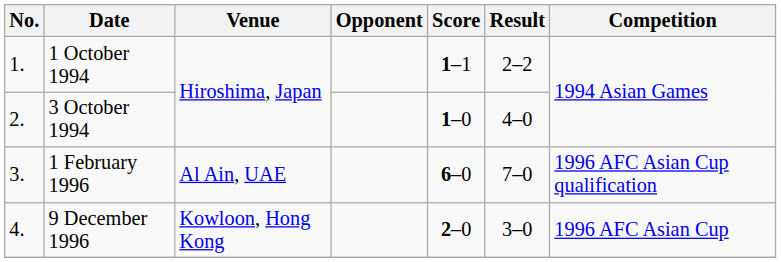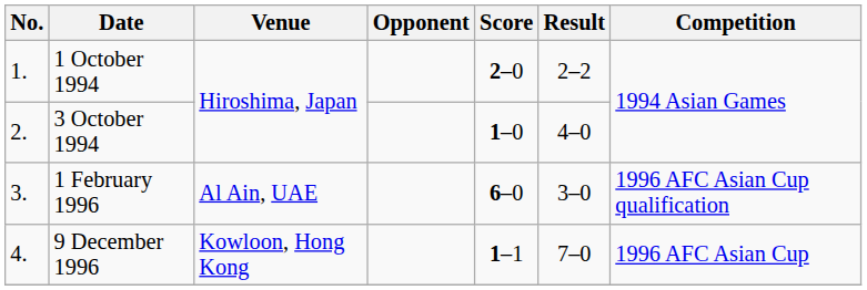 <table class="wikitable">
 <tr>
 <th>No.</th>
 <th>Date</th>
 <th>Venue</th>
 <th>Opponent</th>
 <th>Score</th>
 <th>Result</th>
 <th>Competition</th>
 </tr>
 <tr>
 <td>1.</td>
 <td>1 October 1994</td>
 <td rowspan=2><a href='#'>Hiroshima</a>, <a href='#'>Japan</a></td>
 <td></td>
-<td align=center><strong>1</strong>–1</td>
+<td align=center><strong>2</strong>–0</td>
 <td align=center>2–2</td>
 <td rowspan=2><a href='#'>1994 Asian Games</a></td>
 </tr>
 <tr>
 <td>2.</td>
 <td>3 October 1994</td>
 <td></td>
 <td align=center><strong>1</strong>–0</td>
 <td align=center>4–0</td>
 </tr>
 <tr>
 <td>3.</td>
 <td>1 February 1996</td>
 <td><a href='#'>Al Ain</a>, <a href='#'>UAE</a></td>
 <td></td>
 <td align=center><strong>6</strong>–0</td>
-<td align=center>7–0</td>
+<td align=center>3–0</td>
 <td><a href='#'>1996 AFC Asian Cup qualification</a></td>
 </tr>
 <tr>
 <td>4.</td>
 <td>9 December 1996</td>
 <td><a href='#'>Kowloon</a>, <a href='#'>Hong Kong</a></td>
 <td></td>
-<td align=center><strong>2</strong>–0</td>
-<td align=center>3–0</td>
+<td align=center><strong>1</strong>–1</td>
+<td align=center>7–0</td>
 <td><a href='#'>1996 AFC Asian Cup</a></td>
 </tr>
 <tr>
 </tr>
 </table>
